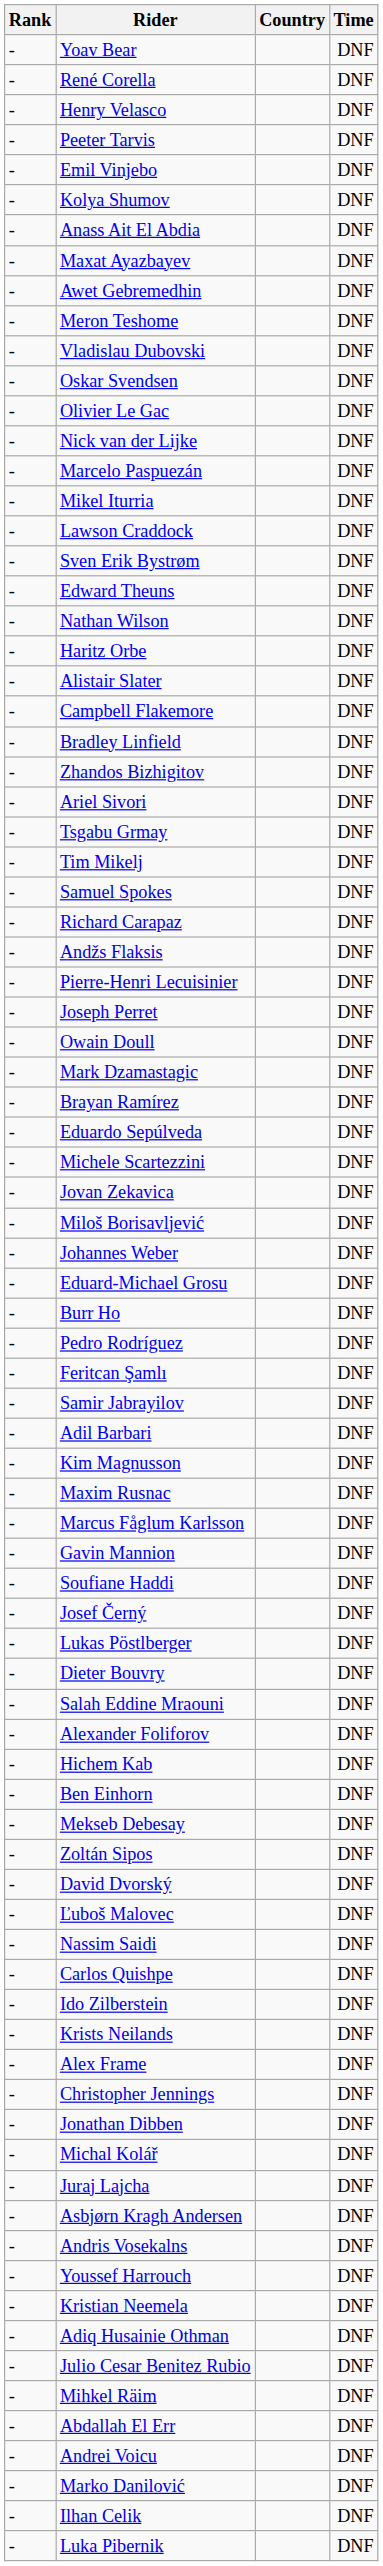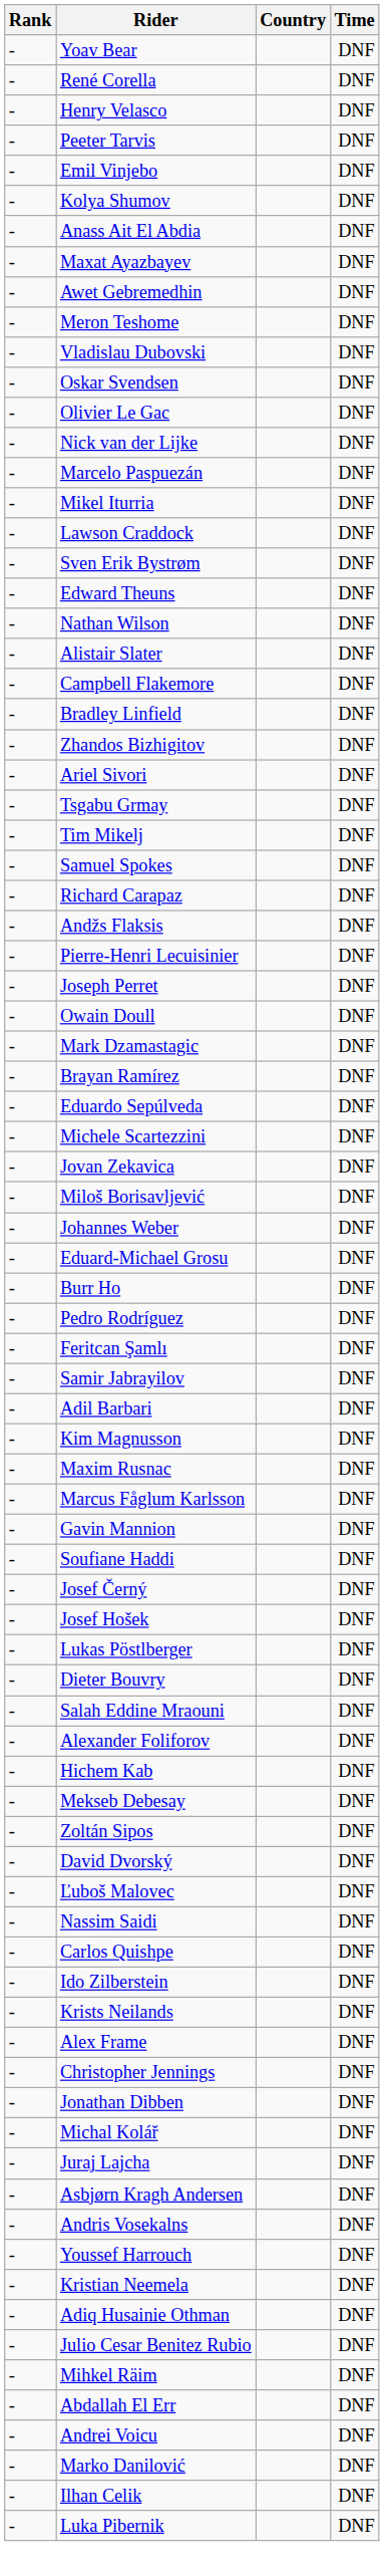 <table class="wikitable" style="font-size:95%; text-align:left;">
 <tr>
 <th>Rank</th>
 <th>Rider</th>
 <th>Country</th>
 <th>Time</th>
 </tr>
 <tr>
 <td>-</td>
 <td><a href='#'>Yoav Bear</a></td>
 <td></td>
 <td align=right>DNF</td>
 </tr>
 <tr>
 <td>-</td>
 <td><a href='#'>René Corella</a></td>
 <td></td>
 <td align=right>DNF</td>
 </tr>
 <tr>
 <td>-</td>
 <td><a href='#'>Henry Velasco</a></td>
 <td></td>
 <td align=right>DNF</td>
 </tr>
 <tr>
 <td>-</td>
 <td><a href='#'>Peeter Tarvis</a></td>
 <td></td>
 <td align=right>DNF</td>
 </tr>
 <tr>
 <td>-</td>
 <td><a href='#'>Emil Vinjebo</a></td>
 <td></td>
 <td align=right>DNF</td>
 </tr>
 <tr>
 <td>-</td>
 <td><a href='#'>Kolya Shumov</a></td>
 <td></td>
 <td align=right>DNF</td>
 </tr>
 <tr>
 <td>-</td>
 <td><a href='#'>Anass Ait El Abdia</a></td>
 <td></td>
 <td align=right>DNF</td>
 </tr>
 <tr>
 <td>-</td>
 <td><a href='#'>Maxat Ayazbayev</a></td>
 <td></td>
 <td align=right>DNF</td>
 </tr>
 <tr>
 <td>-</td>
 <td><a href='#'>Awet Gebremedhin</a></td>
 <td></td>
 <td align=right>DNF</td>
 </tr>
 <tr>
 <td>-</td>
 <td><a href='#'>Meron Teshome</a></td>
 <td></td>
 <td align=right>DNF</td>
 </tr>
 <tr>
 <td>-</td>
 <td><a href='#'>Vladislau Dubovski</a></td>
 <td></td>
 <td align=right>DNF</td>
 </tr>
 <tr>
 <td>-</td>
 <td><a href='#'>Oskar Svendsen</a></td>
 <td></td>
 <td align=right>DNF</td>
 </tr>
 <tr>
 <td>-</td>
 <td><a href='#'>Olivier Le Gac</a></td>
 <td></td>
 <td align=right>DNF</td>
 </tr>
 <tr>
 <td>-</td>
 <td><a href='#'>Nick van der Lijke</a></td>
 <td></td>
 <td align=right>DNF</td>
 </tr>
 <tr>
 <td>-</td>
 <td><a href='#'>Marcelo Paspuezán</a></td>
 <td></td>
 <td align=right>DNF</td>
 </tr>
 <tr>
 <td>-</td>
 <td><a href='#'>Mikel Iturria</a></td>
 <td></td>
 <td align=right>DNF</td>
 </tr>
 <tr>
 <td>-</td>
 <td><a href='#'>Lawson Craddock</a></td>
 <td></td>
 <td align=right>DNF</td>
 </tr>
 <tr>
 <td>-</td>
 <td><a href='#'>Sven Erik Bystrøm</a></td>
 <td></td>
 <td align=right>DNF</td>
 </tr>
 <tr>
 <td>-</td>
 <td><a href='#'>Edward Theuns</a></td>
 <td></td>
 <td align=right>DNF</td>
 </tr>
 <tr>
 <td>-</td>
 <td><a href='#'>Nathan Wilson</a></td>
-<td></td>
-<td align=right>DNF</td>
-</tr>
-<tr>
-<td>-</td>
-<td><a href='#'>Haritz Orbe</a></td>
 <td></td>
 <td align=right>DNF</td>
 </tr>
 <tr>
 <td>-</td>
 <td><a href='#'>Alistair Slater</a></td>
 <td></td>
 <td align=right>DNF</td>
 </tr>
 <tr>
 <td>-</td>
 <td><a href='#'>Campbell Flakemore</a></td>
 <td></td>
 <td align=right>DNF</td>
 </tr>
 <tr>
 <td>-</td>
 <td><a href='#'>Bradley Linfield</a></td>
 <td></td>
 <td align=right>DNF</td>
 </tr>
 <tr>
 <td>-</td>
 <td><a href='#'>Zhandos Bizhigitov</a></td>
 <td></td>
 <td align=right>DNF</td>
 </tr>
 <tr>
 <td>-</td>
 <td><a href='#'>Ariel Sivori</a></td>
 <td></td>
 <td align=right>DNF</td>
 </tr>
 <tr>
 <td>-</td>
 <td><a href='#'>Tsgabu Grmay</a></td>
 <td></td>
 <td align=right>DNF</td>
 </tr>
 <tr>
 <td>-</td>
 <td><a href='#'>Tim Mikelj</a></td>
 <td></td>
 <td align=right>DNF</td>
 </tr>
 <tr>
 <td>-</td>
 <td><a href='#'>Samuel Spokes</a></td>
 <td></td>
 <td align=right>DNF</td>
 </tr>
 <tr>
 <td>-</td>
 <td><a href='#'>Richard Carapaz</a></td>
 <td></td>
 <td align=right>DNF</td>
 </tr>
 <tr>
 <td>-</td>
 <td><a href='#'>Andžs Flaksis</a></td>
 <td></td>
 <td align=right>DNF</td>
 </tr>
 <tr>
 <td>-</td>
 <td><a href='#'>Pierre-Henri Lecuisinier</a></td>
 <td></td>
 <td align=right>DNF</td>
 </tr>
 <tr>
 <td>-</td>
 <td><a href='#'>Joseph Perret</a></td>
 <td></td>
 <td align=right>DNF</td>
 </tr>
 <tr>
 <td>-</td>
 <td><a href='#'>Owain Doull</a></td>
 <td></td>
 <td align=right>DNF</td>
 </tr>
 <tr>
 <td>-</td>
 <td><a href='#'>Mark Dzamastagic</a></td>
 <td></td>
 <td align=right>DNF</td>
 </tr>
 <tr>
 <td>-</td>
 <td><a href='#'>Brayan Ramírez</a></td>
 <td></td>
 <td align=right>DNF</td>
 </tr>
 <tr>
 <td>-</td>
 <td><a href='#'>Eduardo Sepúlveda</a></td>
 <td></td>
 <td align=right>DNF</td>
 </tr>
 <tr>
 <td>-</td>
 <td><a href='#'>Michele Scartezzini</a></td>
 <td></td>
 <td align=right>DNF</td>
 </tr>
 <tr>
 <td>-</td>
 <td><a href='#'>Jovan Zekavica</a></td>
 <td></td>
 <td align=right>DNF</td>
 </tr>
 <tr>
 <td>-</td>
 <td><a href='#'>Miloš Borisavljević</a></td>
 <td></td>
 <td align=right>DNF</td>
 </tr>
 <tr>
 <td>-</td>
 <td><a href='#'>Johannes Weber</a></td>
 <td></td>
 <td align=right>DNF</td>
 </tr>
 <tr>
 <td>-</td>
 <td><a href='#'>Eduard-Michael Grosu</a></td>
 <td></td>
 <td align=right>DNF</td>
 </tr>
 <tr>
 <td>-</td>
 <td><a href='#'>Burr Ho</a></td>
 <td></td>
 <td align=right>DNF</td>
 </tr>
 <tr>
 <td>-</td>
 <td><a href='#'>Pedro Rodríguez</a></td>
 <td></td>
 <td align=right>DNF</td>
 </tr>
 <tr>
 <td>-</td>
 <td><a href='#'>Feritcan Şamlı</a></td>
 <td></td>
 <td align=right>DNF</td>
 </tr>
 <tr>
 <td>-</td>
 <td><a href='#'>Samir Jabrayilov</a></td>
 <td></td>
 <td align=right>DNF</td>
 </tr>
 <tr>
 <td>-</td>
 <td><a href='#'>Adil Barbari</a></td>
 <td></td>
 <td align=right>DNF</td>
 </tr>
 <tr>
 <td>-</td>
 <td><a href='#'>Kim Magnusson</a></td>
 <td></td>
 <td align=right>DNF</td>
 </tr>
 <tr>
 <td>-</td>
 <td><a href='#'>Maxim Rusnac</a></td>
 <td></td>
 <td align=right>DNF</td>
 </tr>
 <tr>
 <td>-</td>
 <td><a href='#'>Marcus Fåglum Karlsson</a></td>
 <td></td>
 <td align=right>DNF</td>
 </tr>
 <tr>
 <td>-</td>
 <td><a href='#'>Gavin Mannion</a></td>
 <td></td>
 <td align=right>DNF</td>
 </tr>
 <tr>
 <td>-</td>
 <td><a href='#'>Soufiane Haddi</a></td>
 <td></td>
 <td align=right>DNF</td>
 </tr>
 <tr>
 <td>-</td>
 <td><a href='#'>Josef Černý</a></td>
 <td></td>
 <td align=right>DNF</td>
 </tr>
 <tr>
 <td>-</td>
+<td><a href='#'>Josef Hošek</a></td>
+<td></td>
+<td align=right>DNF</td>
+</tr>
+<tr>
+<td>-</td>
 <td><a href='#'>Lukas Pöstlberger</a></td>
 <td></td>
 <td align=right>DNF</td>
 </tr>
 <tr>
 <td>-</td>
 <td><a href='#'>Dieter Bouvry</a></td>
 <td></td>
 <td align=right>DNF</td>
 </tr>
 <tr>
 <td>-</td>
 <td><a href='#'>Salah Eddine Mraouni</a></td>
 <td></td>
 <td align=right>DNF</td>
 </tr>
 <tr>
 <td>-</td>
 <td><a href='#'>Alexander Foliforov</a></td>
 <td></td>
 <td align=right>DNF</td>
 </tr>
 <tr>
 <td>-</td>
 <td><a href='#'>Hichem Kab</a></td>
-<td></td>
-<td align=right>DNF</td>
-</tr>
-<tr>
-<td>-</td>
-<td><a href='#'>Ben Einhorn</a></td>
 <td></td>
 <td align=right>DNF</td>
 </tr>
 <tr>
 <td>-</td>
 <td><a href='#'>Mekseb Debesay</a></td>
 <td></td>
 <td align=right>DNF</td>
 </tr>
 <tr>
 <td>-</td>
 <td><a href='#'>Zoltán Sipos</a></td>
 <td></td>
 <td align=right>DNF</td>
 </tr>
 <tr>
 <td>-</td>
 <td><a href='#'>David Dvorský</a></td>
 <td></td>
 <td align=right>DNF</td>
 </tr>
 <tr>
 <td>-</td>
 <td><a href='#'>Ľuboš Malovec</a></td>
 <td></td>
 <td align=right>DNF</td>
 </tr>
 <tr>
 <td>-</td>
 <td><a href='#'>Nassim Saidi</a></td>
 <td></td>
 <td align=right>DNF</td>
 </tr>
 <tr>
 <td>-</td>
 <td><a href='#'>Carlos Quishpe</a></td>
 <td></td>
 <td align=right>DNF</td>
 </tr>
 <tr>
 <td>-</td>
 <td><a href='#'>Ido Zilberstein</a></td>
 <td></td>
 <td align=right>DNF</td>
 </tr>
 <tr>
 <td>-</td>
 <td><a href='#'>Krists Neilands</a></td>
 <td></td>
 <td align=right>DNF</td>
 </tr>
 <tr>
 <td>-</td>
 <td><a href='#'>Alex Frame</a></td>
 <td></td>
 <td align=right>DNF</td>
 </tr>
 <tr>
 <td>-</td>
 <td><a href='#'>Christopher Jennings</a></td>
 <td></td>
 <td align=right>DNF</td>
 </tr>
 <tr>
 <td>-</td>
 <td><a href='#'>Jonathan Dibben</a></td>
 <td></td>
 <td align=right>DNF</td>
 </tr>
 <tr>
 <td>-</td>
 <td><a href='#'>Michal Kolář</a></td>
 <td></td>
 <td align=right>DNF</td>
 </tr>
 <tr>
 <td>-</td>
 <td><a href='#'>Juraj Lajcha</a></td>
 <td></td>
 <td align=right>DNF</td>
 </tr>
 <tr>
 <td>-</td>
 <td><a href='#'>Asbjørn Kragh Andersen</a></td>
 <td></td>
 <td align=right>DNF</td>
 </tr>
 <tr>
 <td>-</td>
 <td><a href='#'>Andris Vosekalns</a></td>
 <td></td>
 <td align=right>DNF</td>
 </tr>
 <tr>
 <td>-</td>
 <td><a href='#'>Youssef Harrouch</a></td>
 <td></td>
 <td align=right>DNF</td>
 </tr>
 <tr>
 <td>-</td>
 <td><a href='#'>Kristian Neemela</a></td>
 <td></td>
 <td align=right>DNF</td>
 </tr>
 <tr>
 <td>-</td>
 <td><a href='#'>Adiq Husainie Othman</a></td>
 <td></td>
 <td align=right>DNF</td>
 </tr>
 <tr>
 <td>-</td>
 <td><a href='#'>Julio Cesar Benitez Rubio</a></td>
 <td></td>
 <td align=right>DNF</td>
 </tr>
 <tr>
 <td>-</td>
 <td><a href='#'>Mihkel Räim</a></td>
 <td></td>
 <td align=right>DNF</td>
 </tr>
 <tr>
 <td>-</td>
 <td><a href='#'>Abdallah El Err</a></td>
 <td></td>
 <td align=right>DNF</td>
 </tr>
 <tr>
 <td>-</td>
 <td><a href='#'>Andrei Voicu</a></td>
 <td></td>
 <td align=right>DNF</td>
 </tr>
 <tr>
 <td>-</td>
 <td><a href='#'>Marko Danilović</a></td>
 <td></td>
 <td align=right>DNF</td>
 </tr>
 <tr>
 <td>-</td>
 <td><a href='#'>Ilhan Celik</a></td>
 <td></td>
 <td align=right>DNF</td>
 </tr>
 <tr>
 <td>-</td>
 <td><a href='#'>Luka Pibernik</a></td>
 <td></td>
 <td align=right>DNF</td>
 </tr>
 </table>
